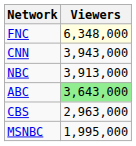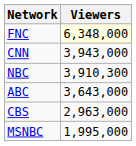 <table class="wikitable">
 <tr>
 <th>Network</th>
 <th>Viewers</th>
 </tr>
 <tr>
 <td><a href='#'>FNC</a></td>
 <td style="background: lightyellow;">6,348,000</td>
 </tr>
 <tr>
 <td><a href='#'>CNN</a></td>
 <td>3,943,000</td>
 </tr>
 <tr>
 <td><a href='#'>NBC</a></td>
-<td>3,913,000</td>
+<td>3,910,300</td>
 </tr>
 <tr>
 <td><a href='#'>ABC</a></td>
-<td style="background: lightgreen;">3,643,000</td>
+<td>3,643,000</td>
 </tr>
 <tr>
 <td><a href='#'>CBS</a></td>
 <td>2,963,000</td>
 </tr>
 <tr>
 <td><a href='#'>MSNBC</a></td>
 <td>1,995,000</td>
 </tr>
 </table>
